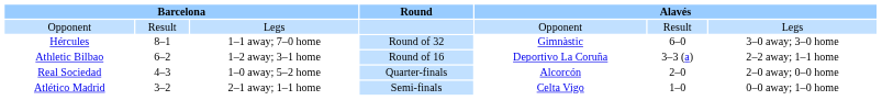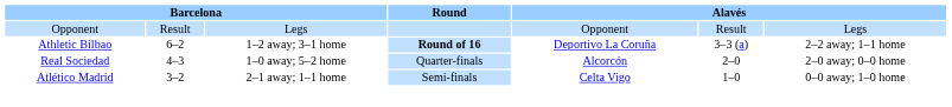 <table style="width:100%; text-align:center;">
 <tr style="vertical-align:top; background:#9cf;">
 <th colspan=3 style="width:1*">Barcelona</th>
 <th><strong>Round</strong></th>
 <th colspan=3 style="width:1*">Alavés</th>
 </tr>
 <tr style="vertical-align:top; background:#c1e0ff;">
 <td>Opponent</td>
 <td>Result</td>
 <td>Legs</td>
 <td style="background:#c1e0ff;"></td>
 <td>Opponent</td>
 <td>Result</td>
 <td>Legs</td>
 </tr>
 <tr>
-<td><a href='#'>Hércules</a></td>
-<td>8–1</td>
-<td>1–1 away; 7–0 home</td>
-<td style="background:#c1e0ff;">Round of 32</td>
-<td><a href='#'>Gimnàstic</a></td>
-<td>6–0</td>
-<td>3–0 away; 3–0 home</td>
-</tr>
-<tr>
 <td><a href='#'>Athletic Bilbao</a></td>
 <td>6–2</td>
 <td>1–2 away; 3–1 home</td>
-<td style="background:#c1e0ff;">Round of 16</td>
+<td style="background:#c1e0ff;"><strong>Round of 16</strong></td>
 <td><a href='#'>Deportivo La Coruña</a></td>
 <td>3–3 (<a href='#'>a</a>)</td>
 <td>2–2 away; 1–1 home</td>
 </tr>
 <tr>
 <td><a href='#'>Real Sociedad</a></td>
 <td>4–3</td>
 <td>1–0 away; 5–2 home</td>
 <td style="background:#c1e0ff;">Quarter-finals</td>
 <td><a href='#'>Alcorcón</a></td>
 <td>2–0</td>
 <td>2–0 away; 0–0 home</td>
 </tr>
 <tr>
 <td><a href='#'>Atlético Madrid</a></td>
 <td>3–2</td>
 <td>2–1 away; 1–1 home</td>
 <td style="background:#c1e0ff;">Semi-finals</td>
 <td><a href='#'>Celta Vigo</a></td>
 <td>1–0</td>
 <td>0–0 away; 1–0 home</td>
 </tr>
 </table>
